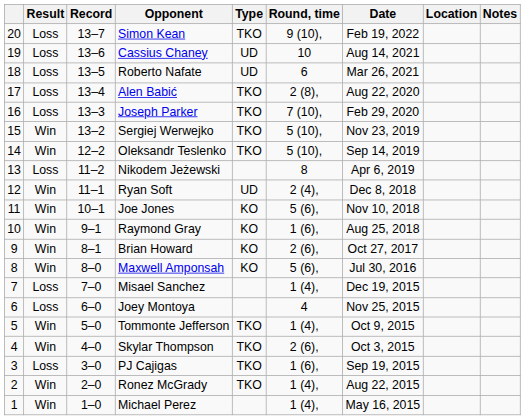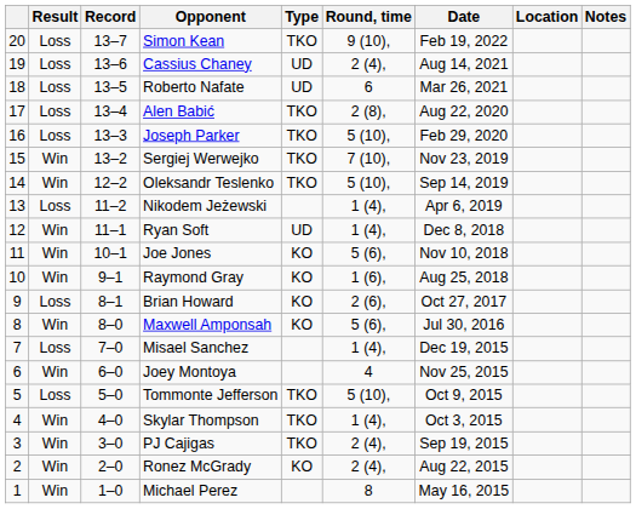 <table class="wikitable" style="text-align:center">
 <tr>
 <th></th>
 <th>Result</th>
 <th>Record</th>
 <th>Opponent</th>
 <th>Type</th>
 <th>Round, time</th>
 <th>Date</th>
 <th>Location</th>
 <th>Notes</th>
 </tr>
 <tr>
 <td>20</td>
 <td>Loss</td>
 <td>13–7</td>
 <td style="text-align:left;"><a href='#'>Simon Kean</a></td>
 <td>TKO</td>
 <td>9 (10), </td>
 <td>Feb 19, 2022</td>
 <td style="text-align:left;"></td>
 <td></td>
 </tr>
 <tr>
 <td>19</td>
 <td>Loss</td>
 <td>13–6</td>
 <td style="text-align:left;"><a href='#'>Cassius Chaney</a></td>
 <td>UD</td>
-<td>10</td>
+<td>2 (4), </td>
 <td>Aug 14, 2021</td>
 <td style="text-align:left;"></td>
 <td></td>
 </tr>
 <tr>
 <td>18</td>
 <td>Loss</td>
 <td>13–5</td>
 <td style="text-align:left;">Roberto Nafate</td>
 <td>UD</td>
 <td>6</td>
 <td>Mar 26, 2021</td>
 <td style="text-align:left;"></td>
 <td style="text-align:left;"></td>
 </tr>
 <tr>
 <td>17</td>
 <td>Loss</td>
 <td>13–4</td>
 <td style="text-align:left;"><a href='#'>Alen Babić</a></td>
 <td>TKO</td>
 <td>2 (8), </td>
 <td>Aug 22, 2020</td>
 <td style="text-align:left;"></td>
 <td></td>
 </tr>
 <tr>
 <td>16</td>
 <td>Loss</td>
 <td>13–3</td>
 <td style="text-align:left;"><a href='#'>Joseph Parker</a></td>
 <td>TKO</td>
-<td>7 (10), </td>
+<td>5 (10), </td>
 <td>Feb 29, 2020</td>
 <td style="text-align:left;"></td>
 <td></td>
 </tr>
 <tr>
 <td>15</td>
 <td>Win</td>
 <td>13–2</td>
 <td style="text-align:left;">Sergiej Werwejko</td>
 <td>TKO</td>
-<td>5 (10), </td>
+<td>7 (10), </td>
 <td>Nov 23, 2019</td>
 <td style="text-align:left;"></td>
 <td></td>
 </tr>
 <tr>
 <td>14</td>
 <td>Win</td>
 <td>12–2</td>
 <td style="text-align:left;">Oleksandr Teslenko</td>
 <td>TKO</td>
 <td>5 (10), </td>
 <td>Sep 14, 2019</td>
 <td style="text-align:left;"></td>
 <td style="text-align:left;"></td>
 </tr>
 <tr>
 <td>13</td>
 <td>Loss</td>
 <td>11–2</td>
 <td style="text-align:left;">Nikodem Jeżewski</td>
 <td></td>
-<td>8</td>
+<td>1 (4), </td>
 <td>Apr 6, 2019</td>
 <td style="text-align:left;"></td>
 <td></td>
 </tr>
 <tr>
 <td>12</td>
 <td>Win</td>
 <td>11–1</td>
 <td style="text-align:left;">Ryan Soft</td>
 <td>UD</td>
-<td>2 (4), </td>
+<td>1 (4), </td>
 <td>Dec 8, 2018</td>
 <td style="text-align:left;"></td>
 <td></td>
 </tr>
 <tr>
 <td>11</td>
 <td>Win</td>
 <td>10–1</td>
 <td style="text-align:left;">Joe Jones</td>
 <td>KO</td>
 <td>5 (6), </td>
 <td>Nov 10, 2018</td>
 <td style="text-align:left;"></td>
 <td></td>
 </tr>
 <tr>
 <td>10</td>
 <td>Win</td>
 <td>9–1</td>
 <td style="text-align:left;">Raymond Gray</td>
 <td>KO</td>
 <td>1 (6), </td>
 <td>Aug 25, 2018</td>
 <td style="text-align:left;"></td>
 <td></td>
 </tr>
 <tr>
 <td>9</td>
-<td>Win</td>
+<td>Loss</td>
 <td>8–1</td>
 <td style="text-align:left;">Brian Howard</td>
 <td>KO</td>
 <td>2 (6), </td>
 <td>Oct 27, 2017</td>
 <td style="text-align:left;"></td>
 <td></td>
 </tr>
 <tr>
 <td>8</td>
 <td>Win</td>
 <td>8–0</td>
 <td style="text-align:left;"><a href='#'>Maxwell Amponsah</a></td>
 <td>KO</td>
 <td>5 (6), </td>
 <td>Jul 30, 2016</td>
 <td style="text-align:left;"></td>
 <td></td>
 </tr>
 <tr>
 <td>7</td>
 <td>Loss</td>
 <td>7–0</td>
 <td style="text-align:left;">Misael Sanchez</td>
 <td></td>
 <td>1 (4), </td>
 <td>Dec 19, 2015</td>
 <td style="text-align:left;"></td>
 <td></td>
 </tr>
 <tr>
 <td>6</td>
-<td>Loss</td>
+<td>Win</td>
 <td>6–0</td>
 <td style="text-align:left;">Joey Montoya</td>
 <td></td>
 <td>4</td>
 <td>Nov 25, 2015</td>
 <td style="text-align:left;"></td>
 <td></td>
 </tr>
 <tr>
 <td>5</td>
-<td>Win</td>
+<td>Loss</td>
 <td>5–0</td>
 <td style="text-align:left;">Tommonte Jefferson</td>
 <td>TKO</td>
-<td>1 (4), </td>
+<td>5 (10), </td>
 <td>Oct 9, 2015</td>
 <td style="text-align:left;"></td>
 <td></td>
 </tr>
 <tr>
 <td>4</td>
 <td>Win</td>
 <td>4–0</td>
 <td style="text-align:left;">Skylar Thompson</td>
 <td>TKO</td>
-<td>2 (6), </td>
+<td>1 (4), </td>
 <td>Oct 3, 2015</td>
 <td style="text-align:left;"></td>
 <td></td>
 </tr>
 <tr>
 <td>3</td>
-<td>Loss</td>
+<td>Win</td>
 <td>3–0</td>
 <td style="text-align:left;">PJ Cajigas</td>
 <td>TKO</td>
-<td>1 (6), </td>
+<td>2 (4), </td>
 <td>Sep 19, 2015</td>
 <td style="text-align:left;"></td>
 <td></td>
 </tr>
 <tr>
 <td>2</td>
 <td>Win</td>
 <td>2–0</td>
 <td style="text-align:left;">Ronez McGrady</td>
-<td>TKO</td>
-<td>1 (4), </td>
+<td>KO</td>
+<td>2 (4), </td>
 <td>Aug 22, 2015</td>
 <td style="text-align:left;"></td>
 <td></td>
 </tr>
 <tr>
 <td>1</td>
 <td>Win</td>
 <td>1–0</td>
 <td style="text-align:left;">Michael Perez</td>
 <td></td>
-<td>1 (4), </td>
+<td>8</td>
 <td>May 16, 2015</td>
 <td style="text-align:left;"></td>
 <td></td>
 </tr>
 </table>
